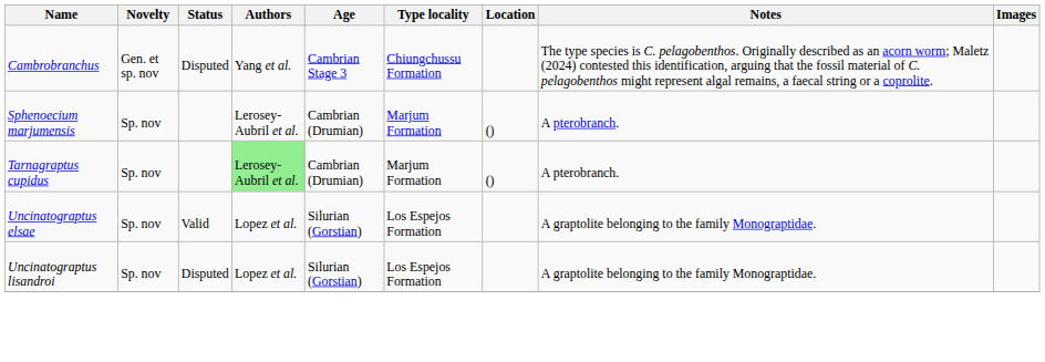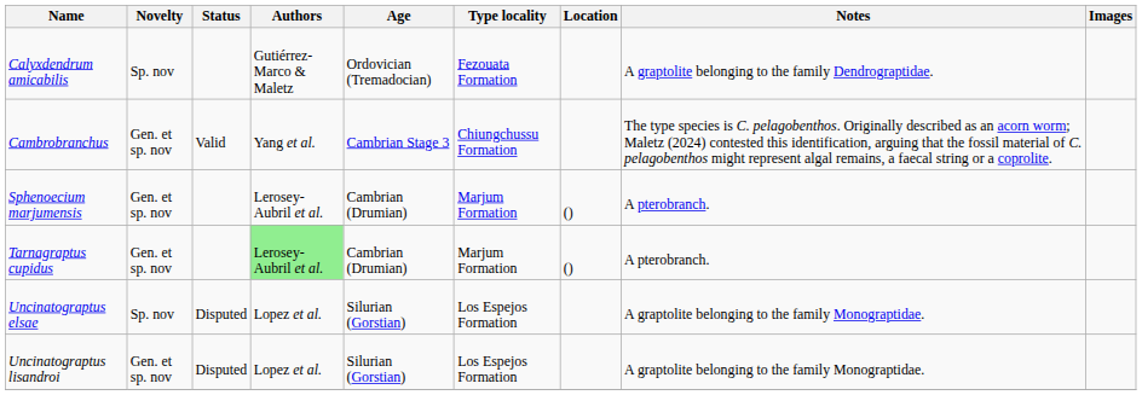 <table class="wikitable sortable" align="center" width="100%">
 <tr>
 <th>Name</th>
 <th>Novelty</th>
 <th>Status</th>
 <th>Authors</th>
 <th>Age</th>
 <th>Type locality</th>
 <th>Location</th>
 <th>Notes</th>
 <th>Images</th>
 </tr>
 <tr>
+<td><br><em><a href='#'>Calyxdendrum amicabilis</a></em></td>
+<td><br>Sp. nov</td>
+<td></td>
+<td><br>Gutiérrez-Marco & Maletz</td>
+<td><br>Ordovician (Tremadocian)</td>
+<td><br><a href='#'>Fezouata Formation</a></td>
+<td><br></td>
+<td><br>A <a href='#'>graptolite</a> belonging to the family <a href='#'>Dendrograptidae</a>.</td>
+<td></td>
+</tr>
+<tr>
 <td><br><em><a href='#'>Cambrobranchus</a></em></td>
 <td><br>Gen. et sp. nov</td>
-<td><br>Disputed</td>
+<td><br>Valid</td>
 <td><br>Yang <em>et al.</em></td>
 <td><br><a href='#'>Cambrian Stage 3</a></td>
 <td><br><a href='#'>Chiungchussu Formation</a></td>
 <td><br></td>
 <td><br>The type species is <em>C. pelagobenthos</em>. Originally described as an <a href='#'>acorn worm</a>; Maletz (2024) contested this identification, arguing that the fossil material of <em>C. pelagobenthos</em> might represent algal remains, a faecal string or a <a href='#'>coprolite</a>.</td>
 <td></td>
 </tr>
 <tr>
 <td><br><em><a href='#'>Sphenoecium marjumensis</a></em></td>
-<td><br>Sp. nov</td>
+<td><br>Gen. et sp. nov</td>
 <td></td>
 <td><br>Lerosey-Aubril <em>et al.</em></td>
 <td><br>Cambrian (Drumian)</td>
 <td><br><a href='#'>Marjum Formation</a></td>
 <td><br><br>()</td>
 <td><br>A <a href='#'>pterobranch</a>.</td>
 <td></td>
 </tr>
 <tr>
 <td><br><em><a href='#'>Tarnagraptus cupidus</a></em></td>
-<td><br>Sp. nov</td>
+<td><br>Gen. et sp. nov</td>
 <td></td>
 <td style="background: lightgreen;"><br>Lerosey-Aubril <em>et al.</em></td>
 <td><br>Cambrian (Drumian)</td>
 <td><br>Marjum Formation</td>
 <td><br><br>()</td>
 <td><br>A pterobranch.</td>
 <td></td>
 </tr>
 <tr>
 <td><br><em><a href='#'>Uncinatograptus elsae</a></em></td>
 <td><br>Sp. nov</td>
-<td><br>Valid</td>
+<td><br>Disputed</td>
 <td><br>Lopez <em>et al.</em></td>
 <td><br>Silurian (<a href='#'>Gorstian</a>)</td>
 <td><br>Los Espejos Formation</td>
 <td><br></td>
 <td><br>A graptolite belonging to the family <a href='#'>Monograptidae</a>.</td>
 <td></td>
 </tr>
 <tr>
 <td><br><em>Uncinatograptus lisandroi</em></td>
-<td><br>Sp. nov</td>
+<td><br>Gen. et sp. nov</td>
 <td><br>Disputed</td>
 <td><br>Lopez <em>et al.</em></td>
 <td><br>Silurian (<a href='#'>Gorstian</a>)</td>
 <td><br>Los Espejos Formation</td>
 <td><br></td>
 <td><br>A graptolite belonging to the family Monograptidae.</td>
 <td></td>
 </tr>
 <tr>
 </tr>
 </table>
